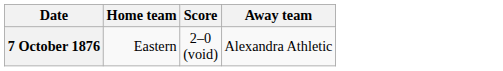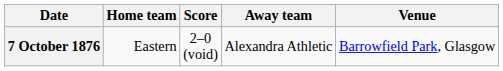 <table class="wikitable football-result-list" style="max-width: 80em; text-align: center">
 <tr>
 <th scope="col">Date</th>
 <th scope="col">Home team</th>
 <th scope="col">Score</th>
 <th scope="col">Away team</th>
+<th scope="col">Venue</th>
 </tr>
 <tr>
 <th scope="row">7 October 1876</th>
 <td align=right>Eastern</td>
 <td>2–0<br>(void)</td>
 <td align=left>Alexandra Athletic</td>
+<td align=left><a href='#'>Barrowfield Park</a>, Glasgow</td>
 </tr>
 </table>
